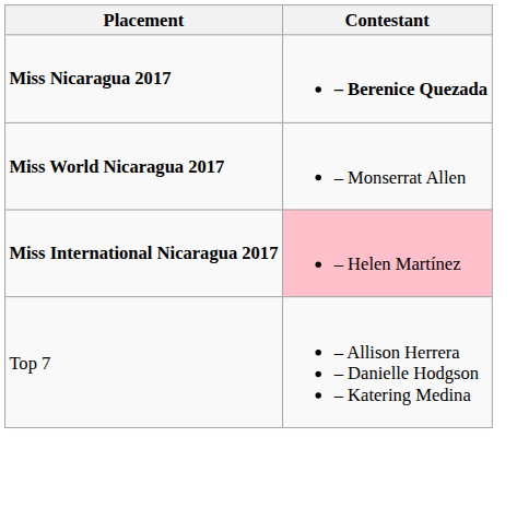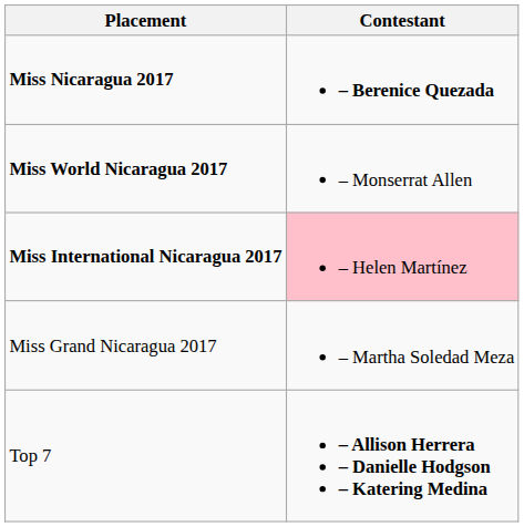 <table class="wikitable sortable" style="font-size: 95%;">
 <tr>
 <th>Placement</th>
 <th>Contestant</th>
 </tr>
 <tr>
 <td><strong>Miss Nicaragua 2017</strong></td>
 <td><br><ul><li><strong> – Berenice Quezada</strong></li></ul></td>
 </tr>
 <tr>
 <td><strong>Miss World Nicaragua 2017</strong></td>
 <td><br><ul><li><strong></strong> – Monserrat Allen</li></ul></td>
 </tr>
 <tr>
 <td><strong>Miss International Nicaragua 2017</strong></td>
 <td style="background: pink;"><br><ul><li><strong></strong> – Helen Martínez</li></ul></td>
 </tr>
 <tr>
+<td>Miss Grand Nicaragua 2017</td>
+<td><br><ul><li> – Martha Soledad Meza</li></ul></td>
+</tr>
+<tr>
 <td>Top 7</td>
-<td><br><ul><li> – Allison Herrera</li><li> – Danielle Hodgson</li><li> – Katering Medina</li></ul></td>
+<td><strong><br><ul><li> – Allison Herrera</li><li> – Danielle Hodgson</li><li> – Katering Medina</li></ul></strong></td>
 </tr>
 </table>
